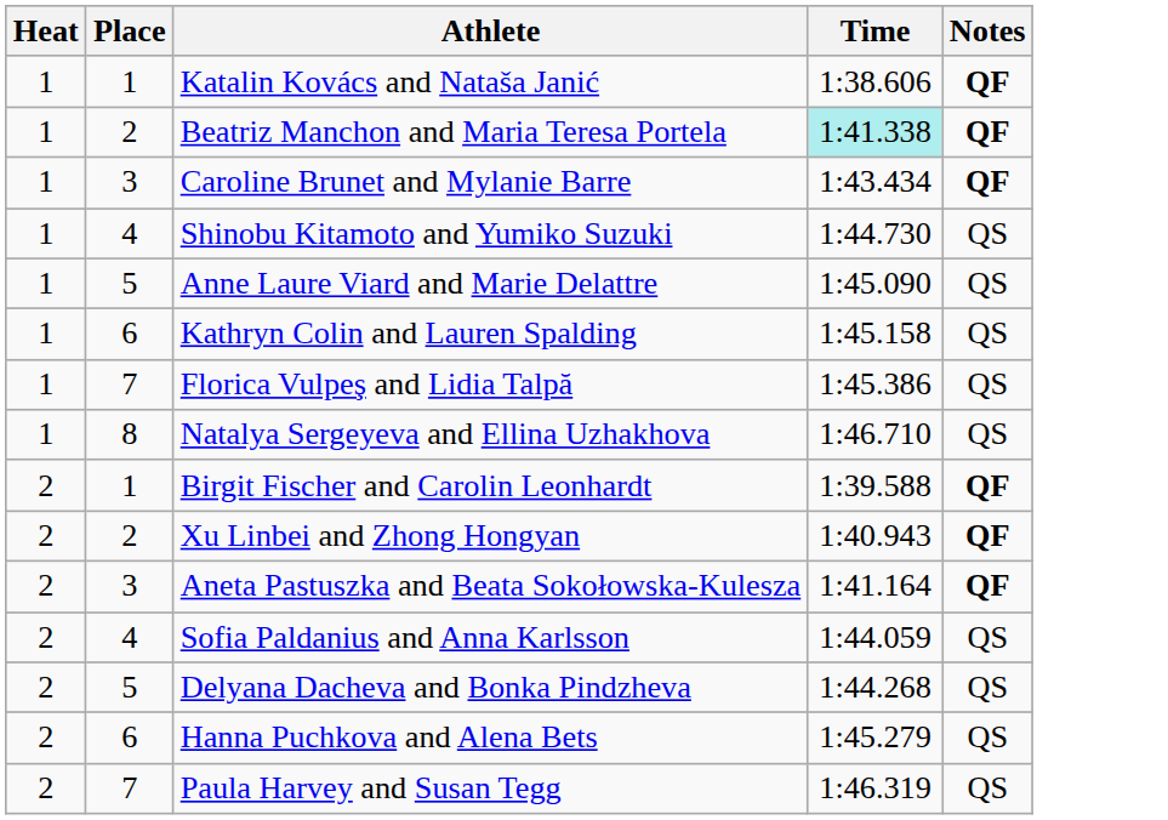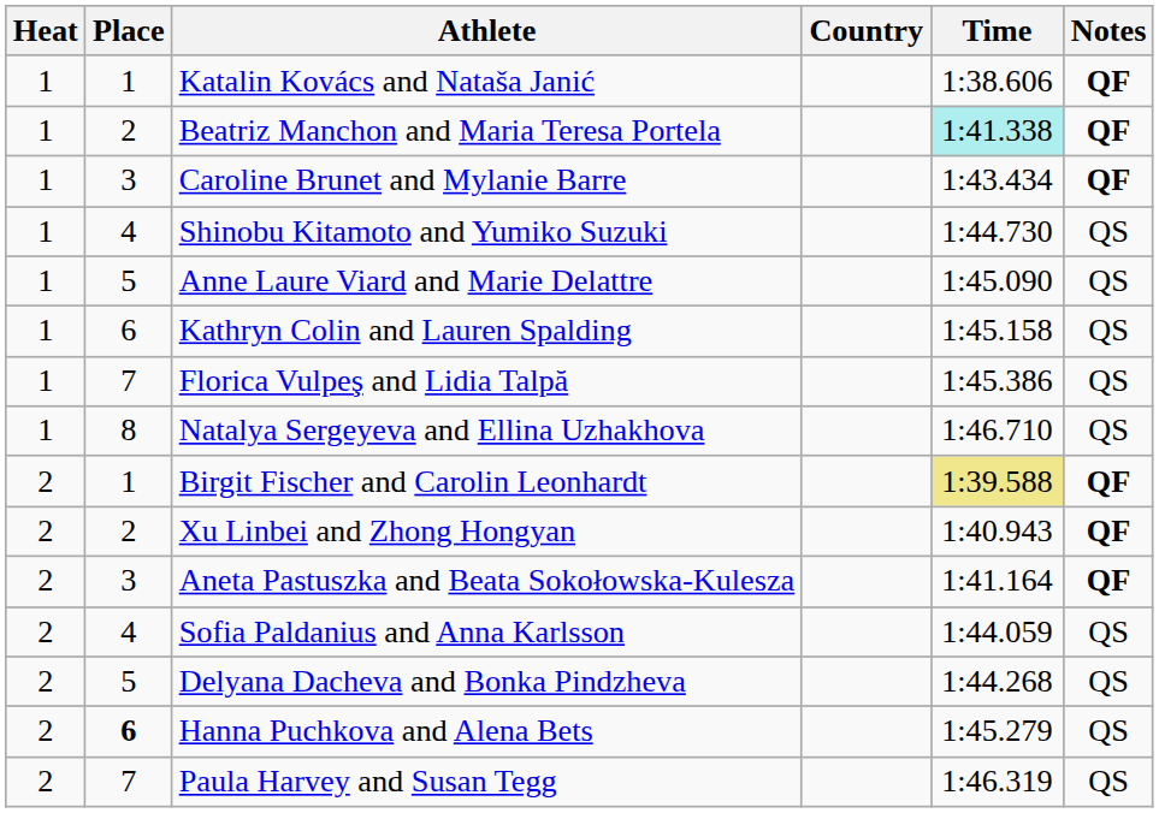 <table class="wikitable sortable" style="text-align:center">
 <tr>
 <th>Heat</th>
 <th>Place</th>
 <th>Athlete</th>
+<th>Country</th>
 <th>Time</th>
 <th>Notes</th>
 </tr>
 <tr>
 <td>1</td>
 <td>1</td>
 <td align=left><a href='#'>Katalin Kovács</a> and <a href='#'>Nataša Janić</a></td>
+<td></td>
 <td width=60>1:38.606</td>
 <td><strong>QF</strong></td>
 </tr>
 <tr>
 <td>1</td>
 <td>2</td>
 <td align=left><a href='#'>Beatriz Manchon</a> and <a href='#'>Maria Teresa Portela</a></td>
+<td></td>
 <td style="background: paleturquoise;">1:41.338</td>
 <td><strong>QF</strong></td>
 </tr>
 <tr>
 <td>1</td>
 <td>3</td>
 <td align=left><a href='#'>Caroline Brunet</a> and <a href='#'>Mylanie Barre</a></td>
+<td></td>
 <td>1:43.434</td>
 <td><strong>QF</strong></td>
 </tr>
 <tr>
 <td>1</td>
 <td>4</td>
 <td align=left><a href='#'>Shinobu Kitamoto</a> and <a href='#'>Yumiko Suzuki</a></td>
+<td></td>
 <td>1:44.730</td>
 <td>QS</td>
 </tr>
 <tr>
 <td>1</td>
 <td>5</td>
 <td align=left><a href='#'>Anne Laure Viard</a> and <a href='#'>Marie Delattre</a></td>
+<td></td>
 <td>1:45.090</td>
 <td>QS</td>
 </tr>
 <tr>
 <td>1</td>
 <td>6</td>
 <td align=left><a href='#'>Kathryn Colin</a> and <a href='#'>Lauren Spalding</a></td>
+<td></td>
 <td>1:45.158</td>
 <td>QS</td>
 </tr>
 <tr>
 <td>1</td>
 <td>7</td>
 <td align=left><a href='#'>Florica Vulpeş</a> and <a href='#'>Lidia Talpă</a></td>
+<td></td>
 <td>1:45.386</td>
 <td>QS</td>
 </tr>
 <tr>
 <td>1</td>
 <td>8</td>
 <td align=left><a href='#'>Natalya Sergeyeva</a> and <a href='#'>Ellina Uzhakhova</a></td>
+<td></td>
 <td>1:46.710</td>
 <td>QS</td>
 </tr>
 <tr>
 <td>2</td>
 <td>1</td>
 <td align=left><a href='#'>Birgit Fischer</a> and <a href='#'>Carolin Leonhardt</a></td>
-<td>1:39.588</td>
+<td></td>
+<td style="background: khaki;">1:39.588</td>
 <td><strong>QF</strong></td>
 </tr>
 <tr>
 <td>2</td>
 <td>2</td>
 <td align=left><a href='#'>Xu Linbei</a> and <a href='#'>Zhong Hongyan</a></td>
+<td></td>
 <td>1:40.943</td>
 <td><strong>QF</strong></td>
 </tr>
 <tr>
 <td>2</td>
 <td>3</td>
 <td align=left><a href='#'>Aneta Pastuszka</a> and <a href='#'>Beata Sokołowska-Kulesza</a></td>
+<td></td>
 <td>1:41.164</td>
 <td><strong>QF</strong></td>
 </tr>
 <tr>
 <td>2</td>
 <td>4</td>
 <td align=left><a href='#'>Sofia Paldanius</a> and <a href='#'>Anna Karlsson</a></td>
+<td></td>
 <td>1:44.059</td>
 <td>QS</td>
 </tr>
 <tr>
 <td>2</td>
 <td>5</td>
 <td align=left><a href='#'>Delyana Dacheva</a> and <a href='#'>Bonka Pindzheva</a></td>
+<td></td>
 <td>1:44.268</td>
 <td>QS</td>
 </tr>
 <tr>
 <td>2</td>
-<td>6</td>
+<td><strong>6</strong></td>
 <td align=left><a href='#'>Hanna Puchkova</a> and <a href='#'>Alena Bets</a></td>
+<td></td>
 <td>1:45.279</td>
 <td>QS</td>
 </tr>
 <tr>
 <td>2</td>
 <td>7</td>
 <td align=left><a href='#'>Paula Harvey</a> and <a href='#'>Susan Tegg</a></td>
+<td></td>
 <td>1:46.319</td>
 <td>QS</td>
 </tr>
 </table>
